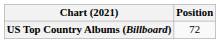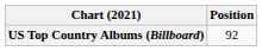 <table class="wikitable plainrowheaders" style="text-align:center">
 <tr>
 <th scope="col">Chart (2021)</th>
 <th scope="col">Position</th>
 </tr>
 <tr>
 <th scope="row">US Top Country Albums (<em>Billboard</em>)</th>
-<td>72</td>
+<td>92</td>
 </tr>
 </table>
